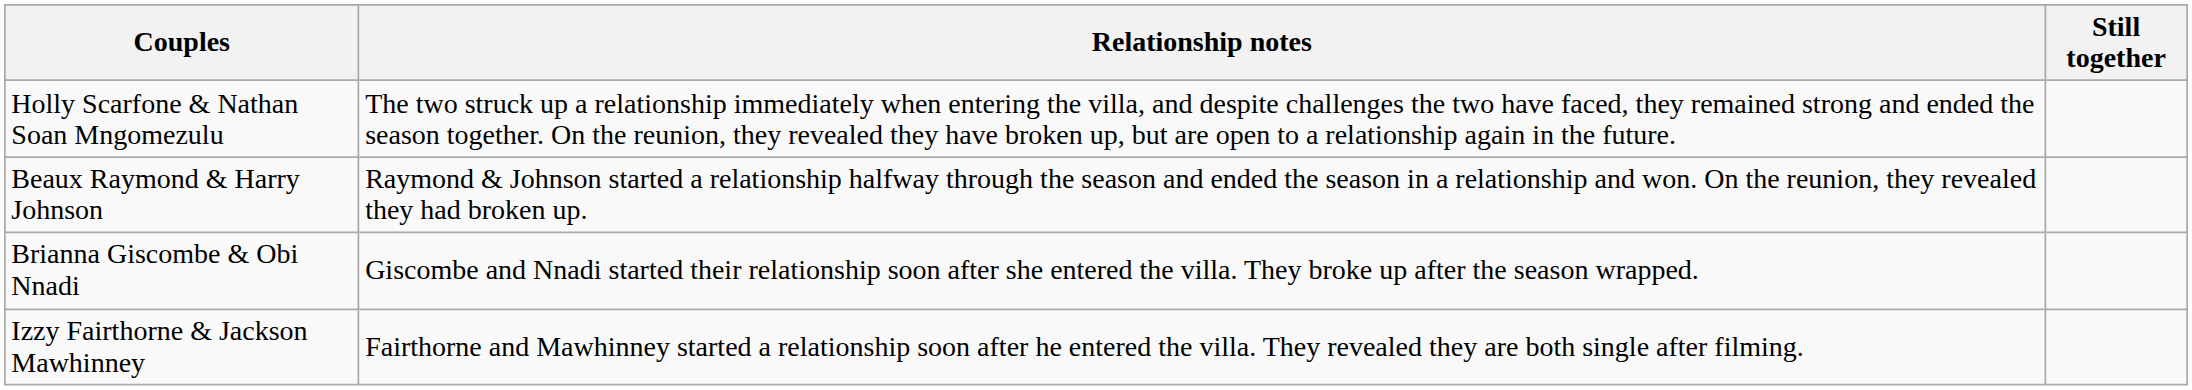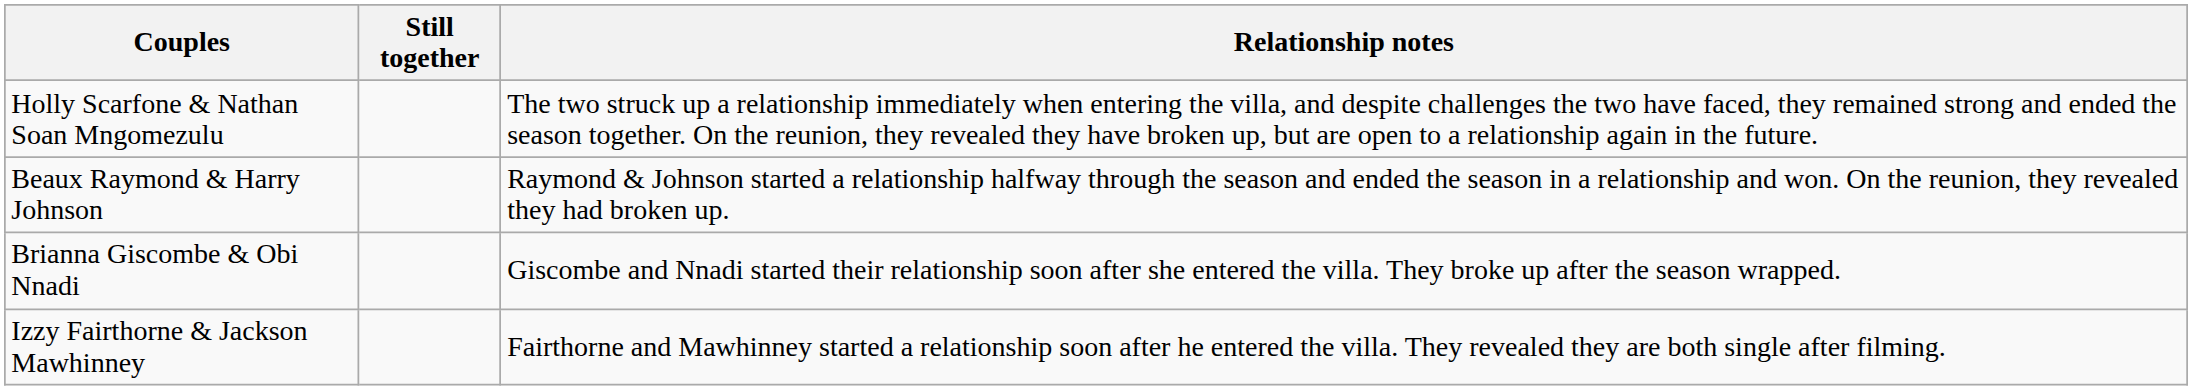 <table class="wikitable plainrowheaders" style="text-align: left;">
 <tr>
 <th scope="col">Couples</th>
+<th scope="col">Still together</th>
 <th scope="col">Relationship notes</th>
-<th scope="col">Still together</th>
 </tr>
 <tr>
 <td>Holly Scarfone & Nathan Soan Mngomezulu</td>
+<td></td>
 <td>The two struck up a relationship immediately when entering the villa, and despite challenges the two have faced, they remained strong and ended the season together. On the reunion, they revealed they have broken up, but are open to a relationship again in the future.</td>
-<td></td>
 </tr>
 <tr>
 <td>Beaux Raymond & Harry Johnson</td>
+<td></td>
 <td>Raymond & Johnson started a relationship halfway through the season and ended the season in a relationship and won. On the reunion, they revealed they had broken up.</td>
-<td></td>
 </tr>
 <tr>
 <td>Brianna Giscombe & Obi Nnadi</td>
+<td></td>
 <td>Giscombe and Nnadi started their relationship soon after she entered the villa. They broke up after the season wrapped.</td>
-<td></td>
 </tr>
 <tr>
 <td>Izzy Fairthorne & Jackson Mawhinney</td>
+<td></td>
 <td>Fairthorne and Mawhinney started a relationship soon after he entered the villa. They revealed they are both single after filming.</td>
-<td></td>
 </tr>
 </table>
